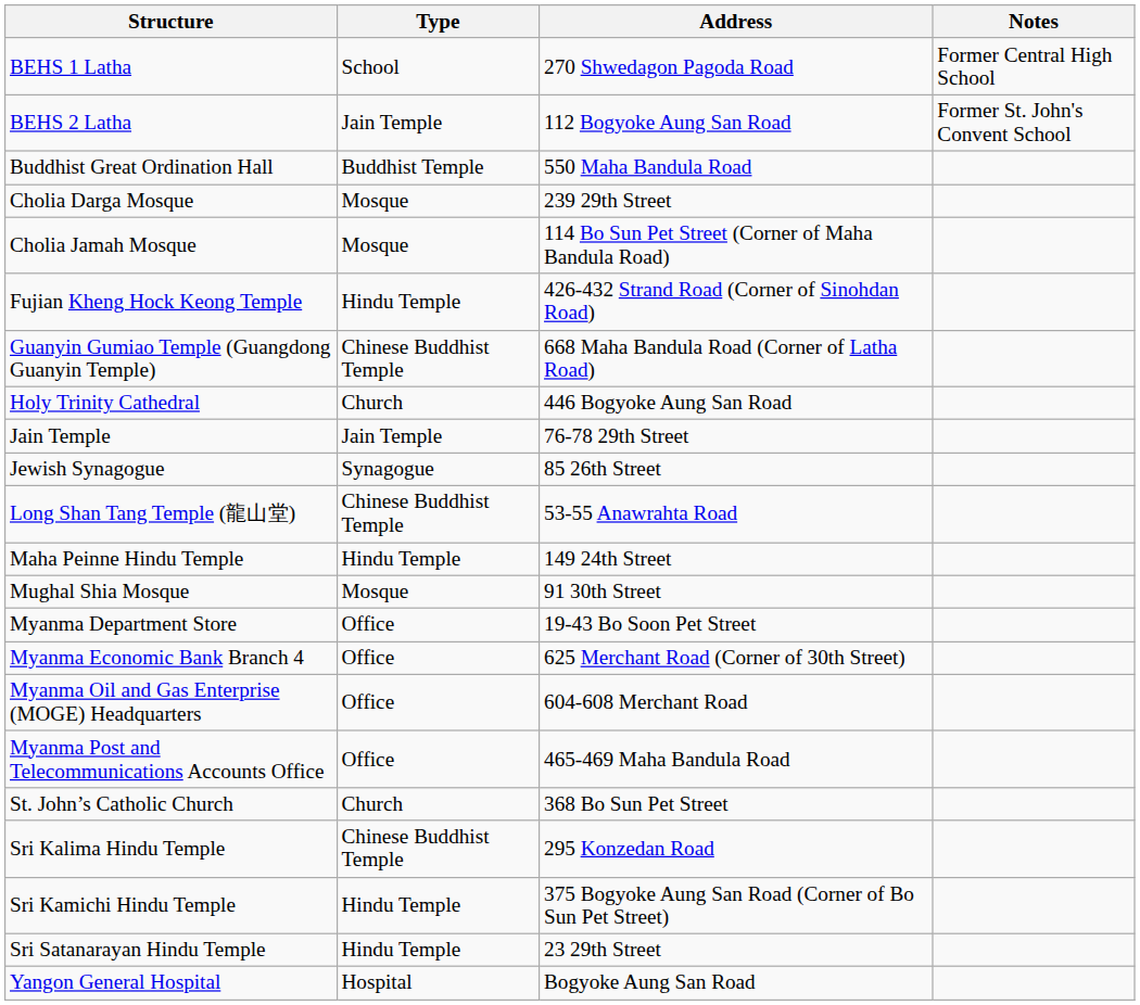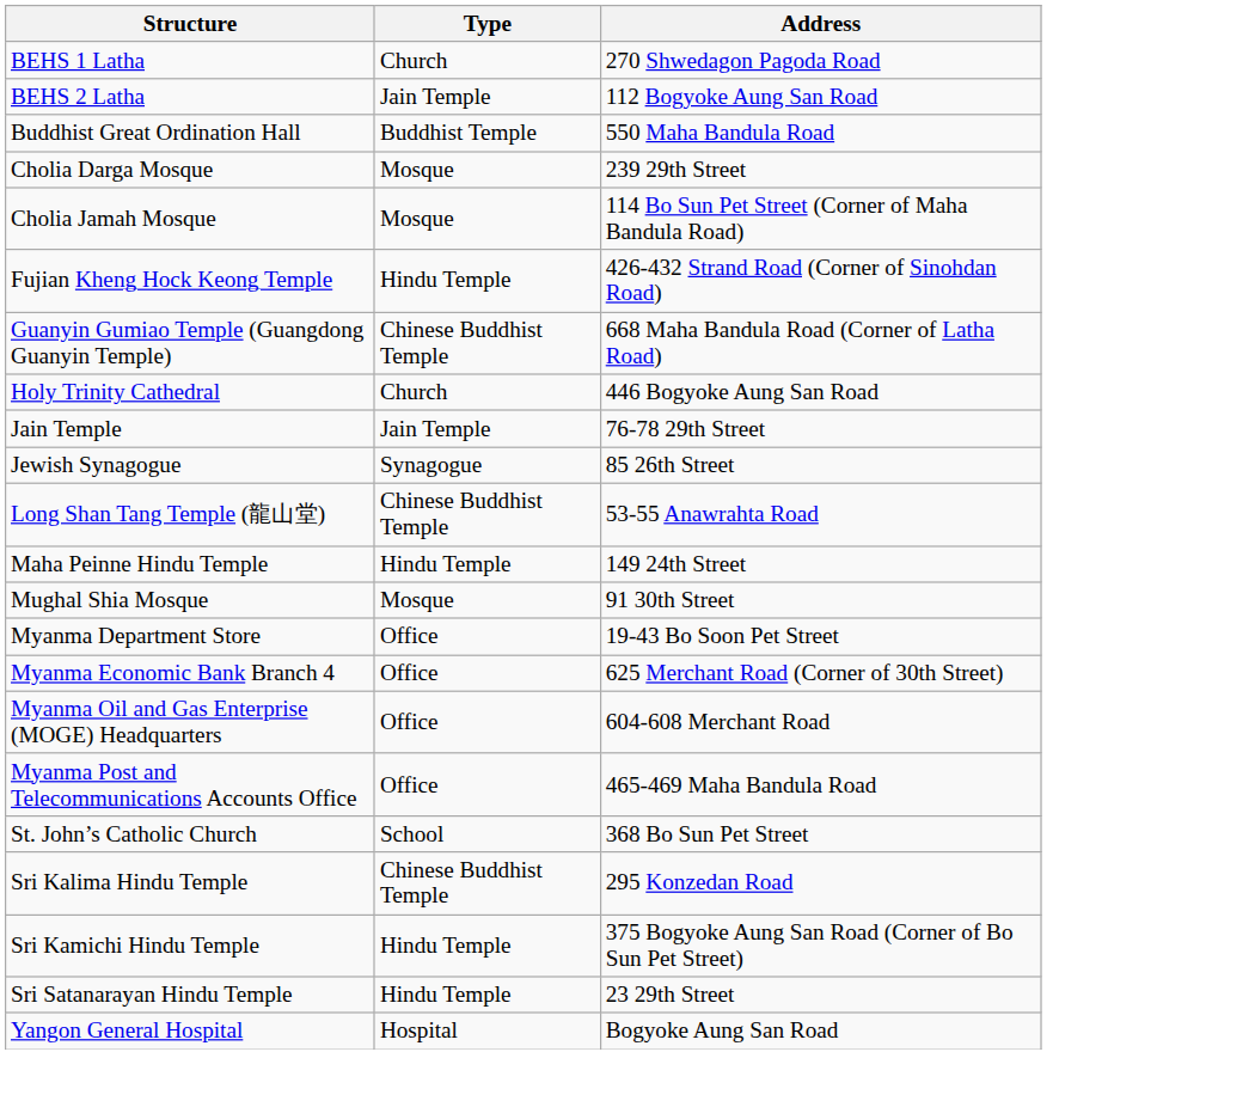 <table class="wikitable" border="1">
 <tr>
 <th width="250">Structure</th>
 <th width="150">Type</th>
 <th width="300">Address</th>
-<th width="150">Notes</th>
 </tr>
 <tr>
 <td><a href='#'>BEHS 1 Latha</a></td>
-<td>School</td>
+<td>Church</td>
 <td>270 <a href='#'>Shwedagon Pagoda Road</a></td>
-<td>Former Central High School</td>
 </tr>
 <tr>
 <td><a href='#'>BEHS 2 Latha</a></td>
 <td>Jain Temple</td>
 <td>112 <a href='#'>Bogyoke Aung San Road</a></td>
-<td>Former St. John's Convent School</td>
 </tr>
 <tr>
 <td>Buddhist Great Ordination Hall</td>
 <td>Buddhist Temple</td>
 <td>550 <a href='#'>Maha Bandula Road</a></td>
-<td></td>
 </tr>
 <tr>
 <td>Cholia Darga Mosque</td>
 <td>Mosque</td>
 <td>239 29th Street</td>
-<td></td>
 </tr>
 <tr>
 <td>Cholia Jamah Mosque</td>
 <td>Mosque</td>
 <td>114 <a href='#'>Bo Sun Pet Street</a> (Corner of Maha Bandula Road)</td>
-<td></td>
 </tr>
 <tr>
 <td>Fujian <a href='#'>Kheng Hock Keong Temple</a></td>
 <td>Hindu Temple</td>
 <td>426-432 <a href='#'>Strand Road</a> (Corner of <a href='#'>Sinohdan Road</a>)</td>
-<td></td>
 </tr>
 <tr>
 <td><a href='#'>Guanyin Gumiao Temple</a> (Guangdong Guanyin Temple)</td>
 <td>Chinese Buddhist Temple</td>
 <td>668 Maha Bandula Road (Corner of <a href='#'>Latha Road</a>)</td>
-<td></td>
 </tr>
 <tr>
 <td><a href='#'>Holy Trinity Cathedral</a></td>
 <td>Church</td>
 <td>446 Bogyoke Aung San Road</td>
-<td></td>
 </tr>
 <tr>
 <td>Jain Temple</td>
 <td>Jain Temple</td>
 <td>76-78 29th Street</td>
-<td></td>
 </tr>
 <tr>
 <td>Jewish Synagogue</td>
 <td>Synagogue</td>
 <td>85 26th Street</td>
-<td></td>
 </tr>
 <tr>
 <td><a href='#'>Long Shan Tang Temple</a> (龍山堂)</td>
 <td>Chinese Buddhist Temple</td>
 <td>53-55 <a href='#'>Anawrahta Road</a></td>
-<td></td>
 </tr>
 <tr>
 <td>Maha Peinne Hindu Temple</td>
 <td>Hindu Temple</td>
 <td>149 24th Street</td>
-<td></td>
 </tr>
 <tr>
 <td>Mughal Shia Mosque</td>
 <td>Mosque</td>
 <td>91 30th Street</td>
-<td></td>
 </tr>
 <tr>
 <td>Myanma Department Store</td>
 <td>Office</td>
 <td>19-43 Bo Soon Pet Street</td>
-<td></td>
 </tr>
 <tr>
 <td><a href='#'>Myanma Economic Bank</a> Branch 4</td>
 <td>Office</td>
 <td>625 <a href='#'>Merchant Road</a> (Corner of 30th Street)</td>
-<td></td>
 </tr>
 <tr>
 <td><a href='#'>Myanma Oil and Gas Enterprise</a> (MOGE) Headquarters</td>
 <td>Office</td>
 <td>604-608 Merchant Road</td>
-<td></td>
 </tr>
 <tr>
 <td><a href='#'>Myanma Post and Telecommunications</a> Accounts Office</td>
 <td>Office</td>
 <td>465-469 Maha Bandula Road</td>
-<td></td>
 </tr>
 <tr>
 <td>St. John’s Catholic Church</td>
-<td>Church</td>
+<td>School</td>
 <td>368 Bo Sun Pet Street</td>
-<td></td>
 </tr>
 <tr>
 <td>Sri Kalima Hindu Temple</td>
 <td>Chinese Buddhist Temple</td>
 <td>295 <a href='#'>Konzedan Road</a></td>
-<td></td>
 </tr>
 <tr>
 <td>Sri Kamichi Hindu Temple</td>
 <td>Hindu Temple</td>
 <td>375 Bogyoke Aung San Road (Corner of Bo Sun Pet Street)</td>
-<td></td>
 </tr>
 <tr>
 <td>Sri Satanarayan Hindu Temple</td>
 <td>Hindu Temple</td>
 <td>23 29th Street</td>
-<td></td>
 </tr>
 <tr>
 <td><a href='#'>Yangon General Hospital</a></td>
 <td>Hospital</td>
 <td>Bogyoke Aung San Road</td>
-<td></td>
 </tr>
 </table>
